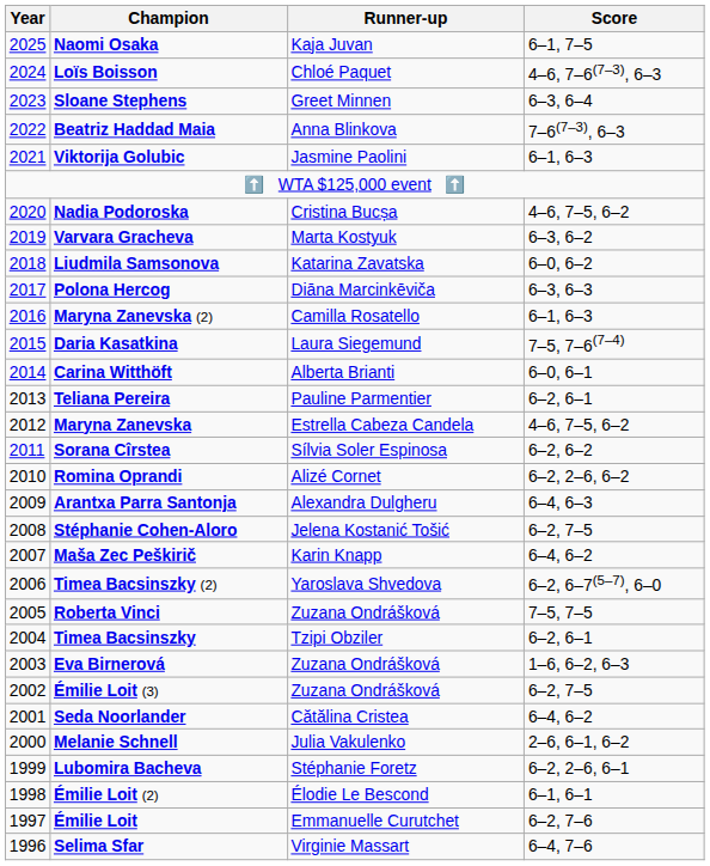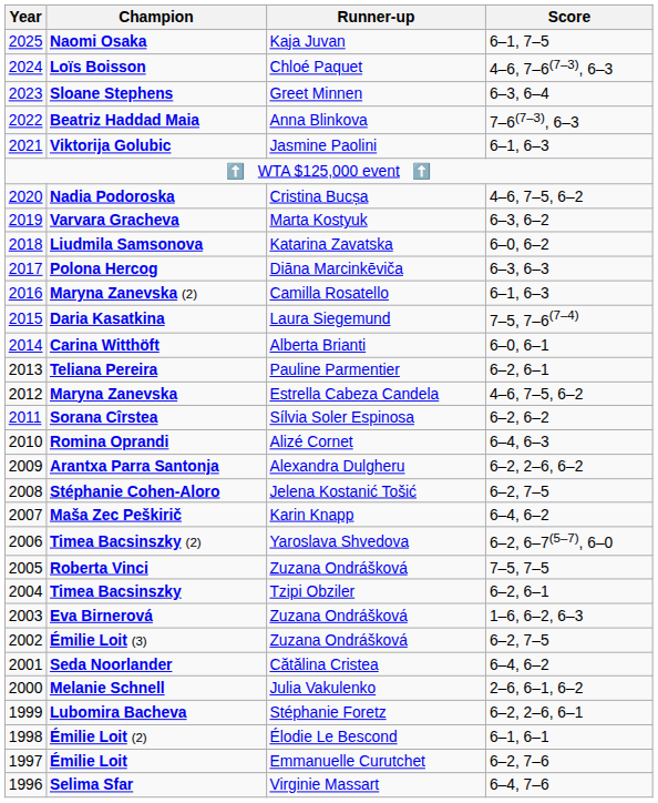 <table class="wikitable" style="font-size:90%">
 <tr>
 <th>Year</th>
 <th width="200">Champion</th>
 <th width="200">Runner-up</th>
 <th width="150">Score</th>
 </tr>
 <tr>
 <td><a href='#'>2025</a></td>
 <td> <strong><a href='#'>Naomi Osaka</a></strong></td>
 <td> <a href='#'>Kaja Juvan</a></td>
 <td>6–1, 7–5</td>
 </tr>
 <tr>
 <td><a href='#'>2024</a></td>
 <td> <strong><a href='#'>Loïs Boisson</a></strong></td>
 <td> <a href='#'>Chloé Paquet</a></td>
 <td>4–6, 7–6<sup>(7–3)</sup>, 6–3</td>
 </tr>
 <tr>
 <td><a href='#'>2023</a></td>
 <td> <strong><a href='#'>Sloane Stephens</a></strong></td>
 <td> <a href='#'>Greet Minnen</a></td>
 <td>6–3, 6–4</td>
 </tr>
 <tr>
 <td><a href='#'>2022</a></td>
 <td> <strong><a href='#'>Beatriz Haddad Maia</a></strong></td>
 <td> <a href='#'>Anna Blinkova</a></td>
 <td>7–6<sup>(7–3)</sup>, 6–3</td>
 </tr>
 <tr>
 <td><a href='#'>2021</a></td>
 <td> <strong><a href='#'>Viktorija Golubic</a></strong></td>
 <td> <a href='#'>Jasmine Paolini</a></td>
 <td>6–1, 6–3</td>
 </tr>
 <tr>
 <td colspan="4" align="center">⬆️   <a href='#'>WTA $125,000 event</a>   ⬆️</td>
 </tr>
 <tr>
 <td><a href='#'>2020</a></td>
 <td> <strong><a href='#'>Nadia Podoroska</a></strong></td>
 <td> <a href='#'>Cristina Bucșa</a></td>
 <td>4–6, 7–5, 6–2</td>
 </tr>
 <tr>
 <td><a href='#'>2019</a></td>
 <td> <strong><a href='#'>Varvara Gracheva</a></strong></td>
 <td> <a href='#'>Marta Kostyuk</a></td>
 <td>6–3, 6–2</td>
 </tr>
 <tr>
 <td><a href='#'>2018</a></td>
 <td> <strong><a href='#'>Liudmila Samsonova</a></strong></td>
 <td> <a href='#'>Katarina Zavatska</a></td>
 <td>6–0, 6–2</td>
 </tr>
 <tr>
 <td><a href='#'>2017</a></td>
 <td> <strong><a href='#'>Polona Hercog</a></strong></td>
 <td> <a href='#'>Diāna Marcinkēviča</a></td>
 <td>6–3, 6–3</td>
 </tr>
 <tr>
 <td><a href='#'>2016</a></td>
 <td> <strong><a href='#'>Maryna Zanevska</a></strong> <small>(2)</small></td>
 <td> <a href='#'>Camilla Rosatello</a></td>
 <td>6–1, 6–3</td>
 </tr>
 <tr>
 <td><a href='#'>2015</a></td>
 <td> <strong><a href='#'>Daria Kasatkina</a></strong></td>
 <td> <a href='#'>Laura Siegemund</a></td>
 <td>7–5, 7–6<sup>(7–4)</sup></td>
 </tr>
 <tr>
 <td><a href='#'>2014</a></td>
 <td> <strong><a href='#'>Carina Witthöft</a></strong></td>
 <td> <a href='#'>Alberta Brianti</a></td>
 <td>6–0, 6–1</td>
 </tr>
 <tr>
 <td>2013</td>
 <td> <strong><a href='#'>Teliana Pereira</a></strong></td>
 <td> <a href='#'>Pauline Parmentier</a></td>
 <td>6–2, 6–1</td>
 </tr>
 <tr>
 <td>2012</td>
 <td> <strong><a href='#'>Maryna Zanevska</a></strong></td>
 <td> <a href='#'>Estrella Cabeza Candela</a></td>
 <td>4–6, 7–5, 6–2</td>
 </tr>
 <tr>
 <td><a href='#'>2011</a></td>
 <td> <strong><a href='#'>Sorana Cîrstea</a></strong></td>
 <td> <a href='#'>Sílvia Soler Espinosa</a></td>
 <td>6–2, 6–2</td>
 </tr>
 <tr>
 <td>2010</td>
 <td> <strong><a href='#'>Romina Oprandi</a></strong></td>
 <td> <a href='#'>Alizé Cornet</a></td>
-<td>6–2, 2–6, 6–2</td>
+<td>6–4, 6–3</td>
 </tr>
 <tr>
 <td>2009</td>
 <td> <strong><a href='#'>Arantxa Parra Santonja</a></strong></td>
 <td> <a href='#'>Alexandra Dulgheru</a></td>
-<td>6–4, 6–3</td>
+<td>6–2, 2–6, 6–2</td>
 </tr>
 <tr>
 <td>2008</td>
 <td> <strong><a href='#'>Stéphanie Cohen-Aloro</a></strong></td>
 <td> <a href='#'>Jelena Kostanić Tošić</a></td>
 <td>6–2, 7–5</td>
 </tr>
 <tr>
 <td>2007</td>
 <td> <strong><a href='#'>Maša Zec Peškirič</a></strong></td>
 <td> <a href='#'>Karin Knapp</a></td>
 <td>6–4, 6–2</td>
 </tr>
 <tr>
 <td>2006</td>
 <td> <strong><a href='#'>Timea Bacsinszky</a></strong> <small>(2)</small></td>
 <td> <a href='#'>Yaroslava Shvedova</a></td>
 <td>6–2, 6–7<sup>(5–7)</sup>, 6–0</td>
 </tr>
 <tr>
 <td>2005</td>
 <td> <strong><a href='#'>Roberta Vinci</a></strong></td>
 <td> <a href='#'>Zuzana Ondrášková</a></td>
 <td>7–5, 7–5</td>
 </tr>
 <tr>
 <td>2004</td>
 <td> <strong><a href='#'>Timea Bacsinszky</a></strong></td>
 <td> <a href='#'>Tzipi Obziler</a></td>
 <td>6–2, 6–1</td>
 </tr>
 <tr –>
 <td>2003</td>
 <td> <strong><a href='#'>Eva Birnerová</a></strong></td>
 <td> <a href='#'>Zuzana Ondrášková</a></td>
 <td>1–6, 6–2, 6–3</td>
 </tr>
 <tr>
 <td>2002</td>
 <td> <strong><a href='#'>Émilie Loit</a></strong> <small>(3)</small></td>
 <td> <a href='#'>Zuzana Ondrášková</a></td>
 <td>6–2, 7–5</td>
 </tr>
 <tr>
 <td>2001</td>
 <td> <strong><a href='#'>Seda Noorlander</a></strong></td>
 <td> <a href='#'>Cătălina Cristea</a></td>
 <td>6–4, 6–2</td>
 </tr>
 <tr>
 <td>2000</td>
 <td> <strong><a href='#'>Melanie Schnell</a></strong></td>
 <td> <a href='#'>Julia Vakulenko</a></td>
 <td>2–6, 6–1, 6–2</td>
 </tr>
 <tr>
 <td>1999</td>
 <td> <strong><a href='#'>Lubomira Bacheva</a></strong></td>
 <td> <a href='#'>Stéphanie Foretz</a></td>
 <td>6–2, 2–6, 6–1</td>
 </tr>
 <tr>
 <td>1998</td>
 <td> <strong><a href='#'>Émilie Loit</a></strong> <small>(2)</small></td>
 <td> <a href='#'>Élodie Le Bescond</a></td>
 <td>6–1, 6–1</td>
 </tr>
 <tr>
 <td>1997</td>
 <td> <strong><a href='#'>Émilie Loit</a></strong></td>
 <td> <a href='#'>Emmanuelle Curutchet</a></td>
 <td>6–2, 7–6</td>
 </tr>
 <tr>
 <td>1996</td>
 <td> <strong><a href='#'>Selima Sfar</a></strong></td>
 <td> <a href='#'>Virginie Massart</a></td>
 <td>6–4, 7–6</td>
 </tr>
 </table>
